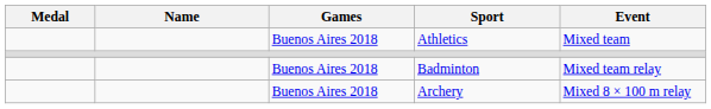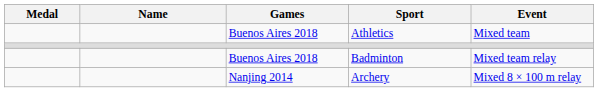 <table class="wikitable sortable" style="font-size: 95%;">
 <tr>
 <th style="width:6em">Medal</th>
 <th style="width:12em">Name</th>
 <th style="width:10em">Games</th>
 <th style="width:10em">Sport</th>
 <th style="width:10em">Event</th>
 </tr>
 <tr>
 <td></td>
 <td></td>
 <td> <a href='#'>Buenos Aires 2018</a></td>
 <td> <a href='#'>Athletics</a></td>
 <td><a href='#'>Mixed team</a></td>
 </tr>
 <tr bgcolor=#DDDDDD>
 <td colspan=7></td>
 </tr>
 <tr>
 <td></td>
 <td></td>
 <td> <a href='#'>Buenos Aires 2018</a></td>
 <td> <a href='#'>Badminton</a></td>
 <td><a href='#'>Mixed team relay</a></td>
 </tr>
 <tr>
 <td></td>
 <td></td>
-<td> <a href='#'>Buenos Aires 2018</a></td>
+<td> <a href='#'>Nanjing 2014</a></td>
 <td> <a href='#'>Archery</a></td>
 <td><a href='#'>Mixed 8 × 100 m relay</a></td>
 </tr>
 </table>
